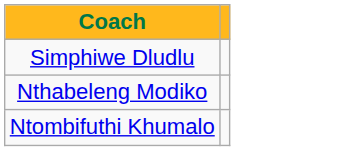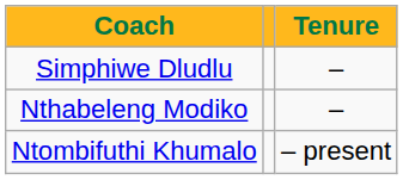 <table class="wikitable" style="text-align:center">
 <tr>
 <th style="background:#FFB81C; color:#007749;">Coach</th>
 <th style="background:#FFB81C; color:#007749;"></th>
+<th style="background:#FFB81C; color:#007749;">Tenure</th>
 </tr>
 <tr>
 <td><a href='#'>Simphiwe Dludlu</a></td>
 <td></td>
+<td> – </td>
 </tr>
 <tr>
 <td><a href='#'>Nthabeleng Modiko</a></td>
 <td></td>
+<td> – </td>
 </tr>
 <tr>
 <td><a href='#'>Ntombifuthi Khumalo</a></td>
 <td></td>
+<td> – present</td>
 </tr>
 </table>
